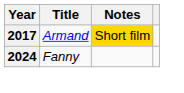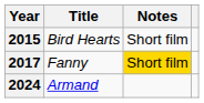 <table class="wikitable plainrowheaders sortable">
 <tr>
 <th scope="col">Year</th>
 <th scope="col">Title</th>
 <th scope="col">Notes</th>
 <th scope="col" class="unsortable"></th>
 </tr>
 <tr>
+<th scope="row">2015</th>
+<td><em>Bird Hearts</em></td>
+<td>Short film</td>
+<td align="center"></td>
+</tr>
+<tr>
 <th scope="row">2017</th>
-<td><em><a href='#'>Armand</a></em></td>
+<td><em>Fanny</em></td>
 <td style="background: gold;">Short film</td>
 <td align="center"></td>
 </tr>
 <tr>
 <th scope="row">2024</th>
-<td><em>Fanny</em></td>
+<td><em><a href='#'>Armand</a></em></td>
 <td></td>
 <td align="center"></td>
 </tr>
 </table>
